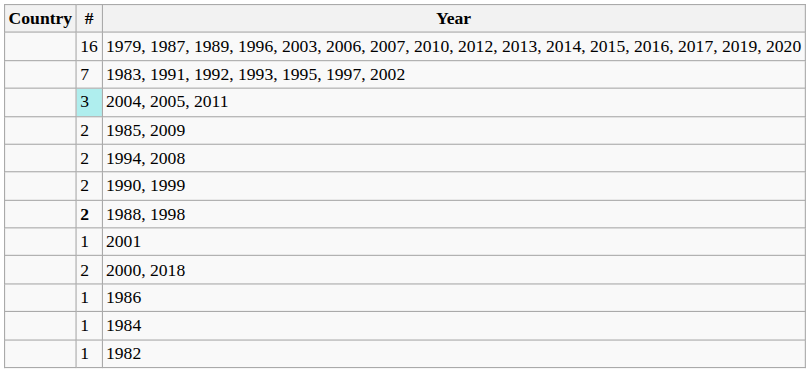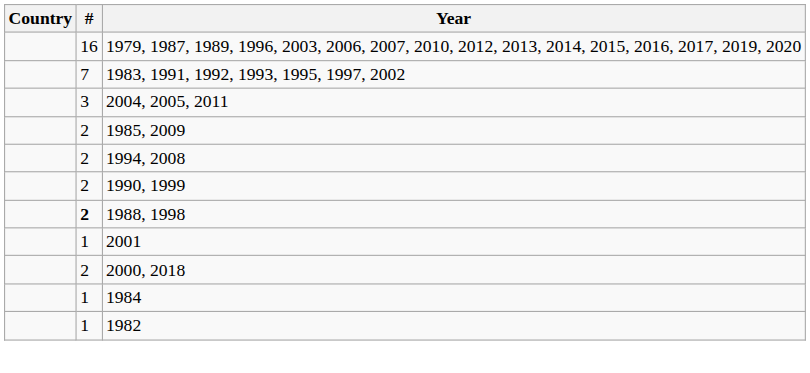 <table class="wikitable">
 <tr>
 <th>Country</th>
 <th>#</th>
 <th>Year</th>
 </tr>
 <tr>
 <td></td>
 <td>16</td>
 <td>1979, 1987, 1989, 1996, 2003, 2006, 2007, 2010, 2012, 2013, 2014, 2015, 2016, 2017, 2019, 2020</td>
 </tr>
 <tr>
 <td></td>
 <td>7</td>
 <td>1983, 1991, 1992, 1993, 1995, 1997, 2002</td>
 </tr>
 <tr>
 <td></td>
-<td style="background: paleturquoise;">3</td>
+<td>3</td>
 <td>2004, 2005, 2011</td>
 </tr>
 <tr>
 <td></td>
 <td>2</td>
 <td>1985, 2009</td>
 </tr>
 <tr>
 <td></td>
 <td>2</td>
 <td>1994, 2008</td>
 </tr>
 <tr>
 <td></td>
 <td>2</td>
 <td>1990, 1999</td>
 </tr>
 <tr>
 <td></td>
 <td><strong>2</strong></td>
 <td>1988, 1998</td>
 </tr>
 <tr>
 <td></td>
 <td>1</td>
 <td>2001</td>
 </tr>
 <tr>
 <td></td>
 <td>2</td>
 <td>2000, 2018</td>
 </tr>
 <tr>
 <td></td>
 <td>1</td>
-<td>1986</td>
-</tr>
-<tr>
-<td></td>
-<td>1</td>
 <td>1984</td>
 </tr>
 <tr>
 <td></td>
 <td>1</td>
 <td>1982</td>
 </tr>
 </table>
